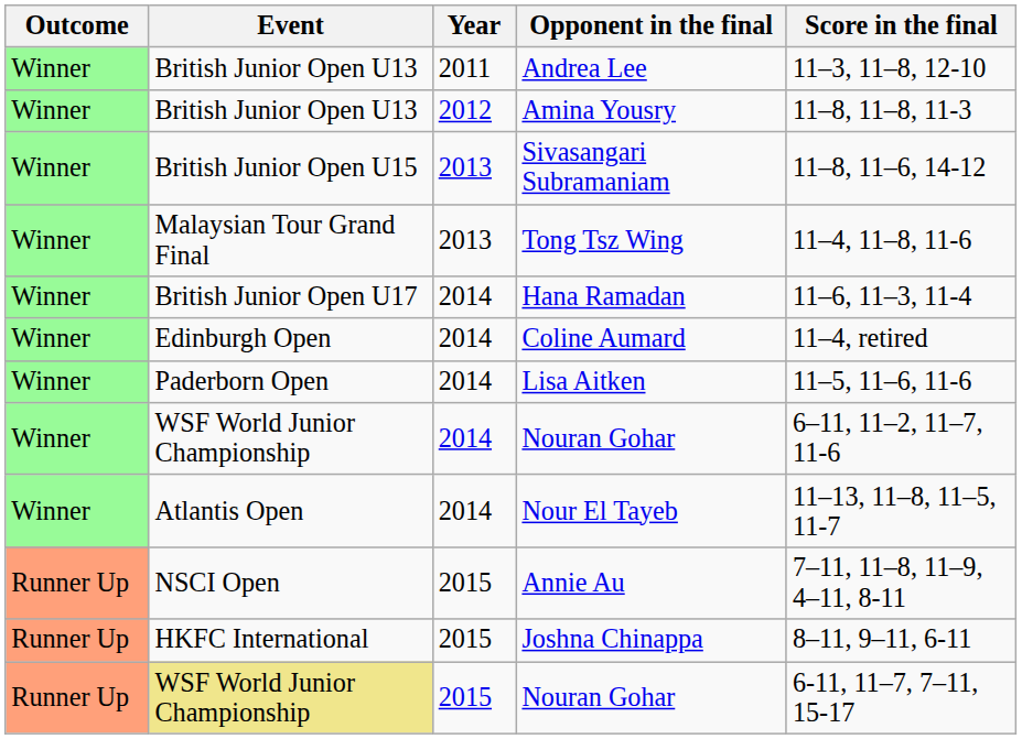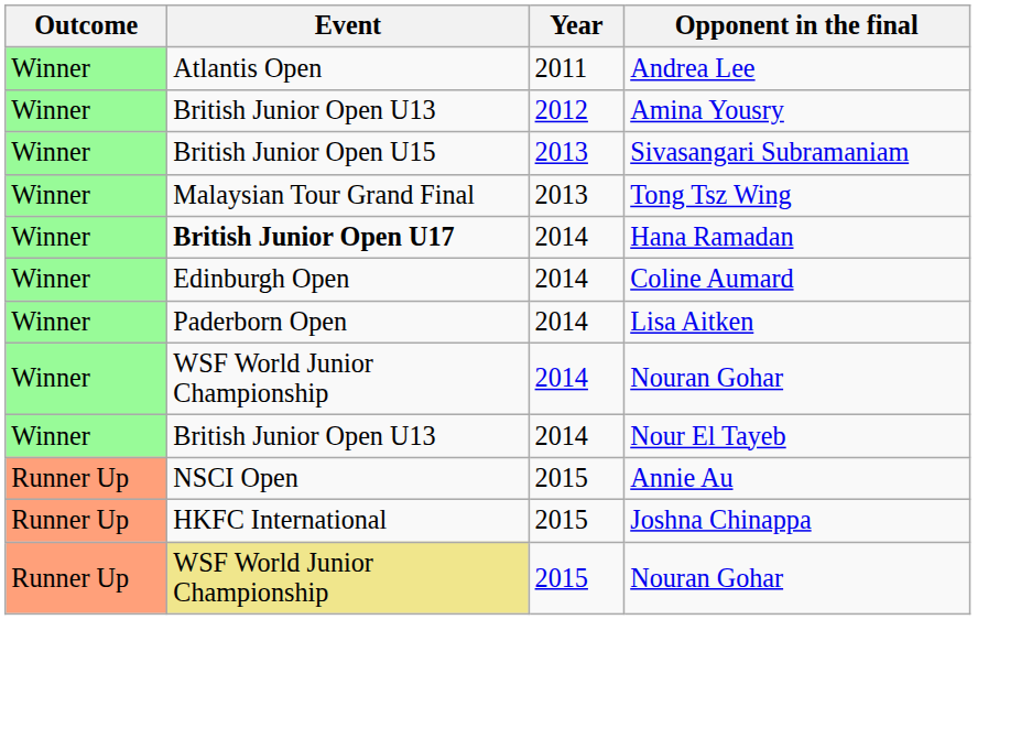 <table class="sortable wikitable">
 <tr>
 <th width="90">Outcome</th>
 <th width="210">Event</th>
 <th width="50">Year</th>
 <th width="200">Opponent in the final</th>
-<th width="190">Score in the final</th>
 </tr>
 <tr>
 <td bgcolor="98FB98">Winner</td>
-<td>British Junior Open U13</td>
+<td>Atlantis Open</td>
 <td>2011</td>
 <td>   <a href='#'>Andrea Lee</a></td>
-<td>11–3, 11–8, 12-10</td>
 </tr>
 <tr>
 <td bgcolor="98FB98">Winner</td>
 <td>British Junior Open U13</td>
 <td><a href='#'>2012</a></td>
 <td>   <a href='#'>Amina Yousry</a></td>
-<td>11–8, 11–8, 11-3</td>
 </tr>
 <tr>
 <td bgcolor="98FB98">Winner</td>
 <td>British Junior Open U15</td>
 <td><a href='#'>2013</a></td>
 <td>   <a href='#'>Sivasangari Subramaniam</a></td>
-<td>11–8, 11–6, 14-12</td>
 </tr>
 <tr>
 <td bgcolor="98FB98">Winner</td>
 <td>Malaysian Tour Grand Final</td>
 <td>2013</td>
 <td>   <a href='#'>Tong Tsz Wing</a></td>
-<td>11–4, 11–8, 11-6</td>
 </tr>
 <tr>
 <td bgcolor="98FB98">Winner</td>
-<td>British Junior Open U17</td>
+<td><strong>British Junior Open U17</strong></td>
 <td>2014</td>
 <td>   <a href='#'>Hana Ramadan</a></td>
-<td>11–6, 11–3, 11-4</td>
 </tr>
 <tr>
 <td bgcolor="98FB98">Winner</td>
 <td>Edinburgh Open</td>
 <td>2014</td>
 <td>   <a href='#'>Coline Aumard</a></td>
-<td>11–4, retired</td>
 </tr>
 <tr>
 <td bgcolor="98FB98">Winner</td>
 <td>Paderborn Open</td>
 <td>2014</td>
 <td>   <a href='#'>Lisa Aitken</a></td>
-<td>11–5, 11–6, 11-6</td>
 </tr>
 <tr>
 <td bgcolor="98FB98">Winner</td>
 <td>WSF World Junior Championship</td>
 <td><a href='#'>2014</a></td>
 <td>   <a href='#'>Nouran Gohar</a></td>
-<td>6–11, 11–2, 11–7, 11-6</td>
 </tr>
 <tr>
 <td bgcolor="98FB98">Winner</td>
-<td>Atlantis Open</td>
+<td>British Junior Open U13</td>
 <td>2014</td>
 <td>   <a href='#'>Nour El Tayeb</a></td>
-<td>11–13, 11–8, 11–5, 11-7</td>
 </tr>
 <tr>
 <td bgcolor="ffa07a">Runner Up</td>
 <td>NSCI Open</td>
 <td>2015</td>
 <td>   <a href='#'>Annie Au</a></td>
-<td>7–11, 11–8, 11–9, 4–11, 8-11</td>
 </tr>
 <tr>
 <td bgcolor="ffa07a">Runner Up</td>
 <td>HKFC International</td>
 <td>2015</td>
 <td>   <a href='#'>Joshna Chinappa</a></td>
-<td>8–11, 9–11, 6-11</td>
 </tr>
 <tr>
 <td bgcolor="ffa07a">Runner Up</td>
 <td style="background: khaki;">WSF World Junior Championship</td>
 <td><a href='#'>2015</a></td>
 <td>   <a href='#'>Nouran Gohar</a></td>
-<td>6-11, 11–7, 7–11, 15-17</td>
 </tr>
 </table>
